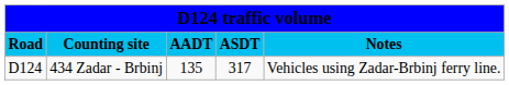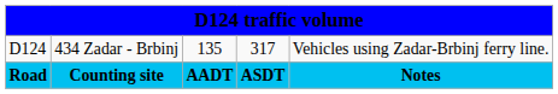 <table class="wikitable">
 <tr>
 <td colspan=5 bgcolor=blue align=center style=margin-top:15><span><big><strong>D124 traffic volume</strong></big></span></td>
+</tr>
+<tr>
+<td> D124</td>
+<td>434 Zadar - Brbinj</td>
+<td align=center>135</td>
+<td align=center>317</td>
+<td>Vehicles using Zadar-Brbinj ferry line.</td>
 </tr>
 <tr>
 <td align=center bgcolor=00c0f0><strong>Road</strong></td>
 <td align=center bgcolor=00c0f0><strong>Counting site</strong></td>
 <td align=center bgcolor=00c0f0><strong>AADT</strong></td>
 <td align=center bgcolor=00c0f0><strong>ASDT</strong></td>
 <td align=center bgcolor=00c0f0><strong>Notes</strong></td>
 </tr>
-<tr>
-<td> D124</td>
-<td>434 Zadar - Brbinj</td>
-<td align=center>135</td>
-<td align=center>317</td>
-<td>Vehicles using Zadar-Brbinj ferry line.</td>
-</tr>
 </table>
